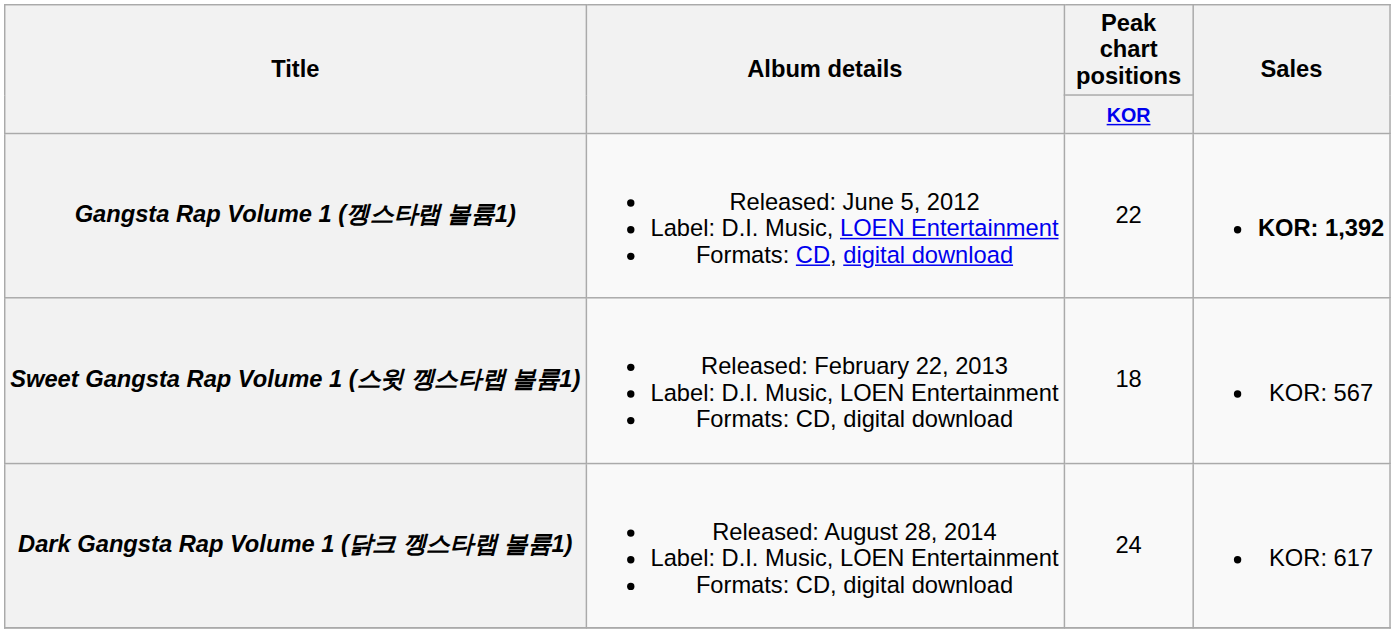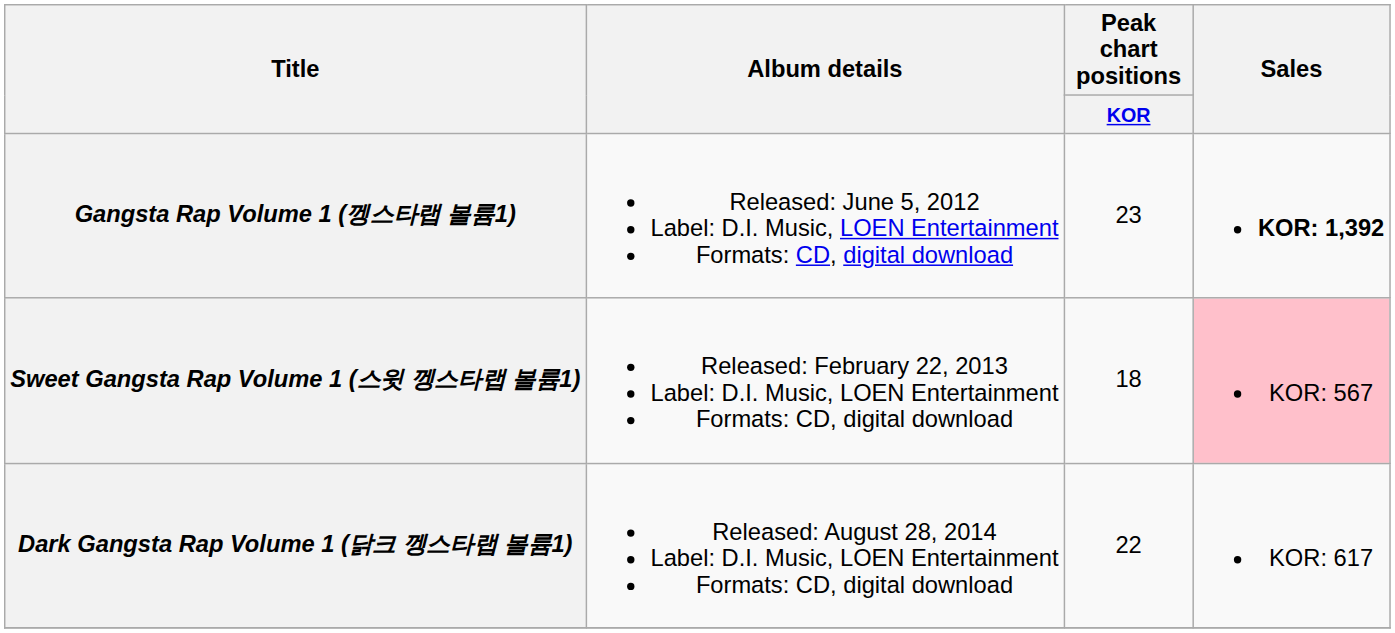 <table class="wikitable plainrowheaders" style="text-align:center;">
 <tr>
 <th scope="col" rowspan="2">Title</th>
 <th scope="col" rowspan="2">Album details</th>
 <th scope="col" colspan="1" style="width:5em;">Peak chart positions</th>
 <th scope="col" rowspan="2">Sales</th>
 </tr>
 <tr>
 <th><small><a href='#'>KOR</a></small><br></th>
 </tr>
 <tr>
 <th scope="row"><em>Gangsta Rap Volume 1 (껭스타랩 볼륨1)</em></th>
 <td><br><ul><li>Released: June 5, 2012</li><li>Label: D.I. Music, <a href='#'>LOEN Entertainment</a></li><li>Formats: <a href='#'>CD</a>, <a href='#'>digital download</a></li></ul></td>
-<td>22</td>
+<td>23</td>
 <td><strong><br><ul><li>KOR: 1,392</li></ul></strong></td>
 </tr>
 <tr>
 <th scope="row"><em>Sweet Gangsta Rap Volume 1 (스윗 껭스타랩 볼륨1)</em></th>
 <td><br><ul><li>Released: February 22, 2013</li><li>Label: D.I. Music, LOEN Entertainment</li><li>Formats: CD, digital download</li></ul></td>
 <td>18</td>
-<td><br><ul><li>KOR: 567</li></ul></td>
+<td style="background: pink;"><br><ul><li>KOR: 567</li></ul></td>
 </tr>
 <tr>
 <th scope="row"><em>Dark Gangsta Rap Volume 1 (닭크 껭스타랩 볼륨1)</em></th>
 <td><br><ul><li>Released: August 28, 2014</li><li>Label: D.I. Music, LOEN Entertainment</li><li>Formats: CD, digital download</li></ul></td>
-<td>24</td>
+<td>22</td>
 <td><br><ul><li>KOR: 617</li></ul></td>
 </tr>
 <tr>
 </tr>
 </table>
